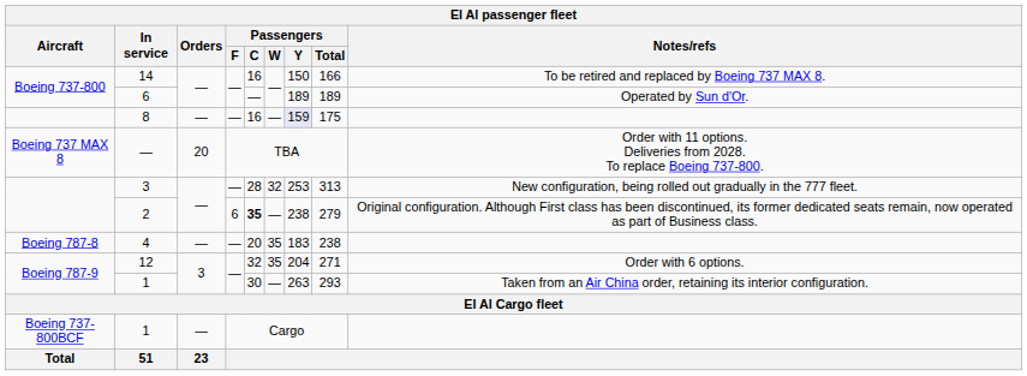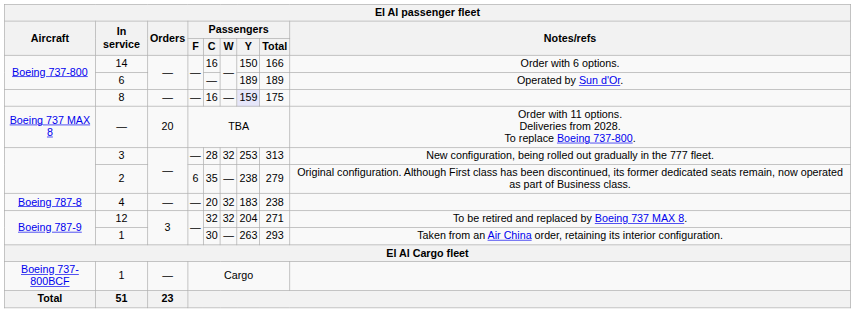 <table class="wikitable" style="margin:0.5em auto;text-align:center">
 <tr>
 <th colspan="9">El Al passenger fleet</th>
 </tr>
 <tr>
 <th rowspan="2">Aircraft</th>
 <th rowspan="2">In service</th>
 <th rowspan="2">Orders</th>
 <th colspan="5">Passengers</th>
 <th rowspan="2">Notes/refs</th>
 </tr>
 <tr>
 <th><abbr>F</abbr></th>
 <th><abbr>C</abbr></th>
 <th><abbr>W</abbr></th>
 <th><abbr>Y</abbr></th>
 <th>Total</th>
 </tr>
 <tr>
 <td rowspan="2"><a href='#'>Boeing 737-800</a></td>
 <td>14</td>
 <td rowspan="2">—</td>
 <td rowspan="2">—</td>
 <td>16</td>
 <td rowspan="2">—</td>
 <td>150</td>
 <td>166</td>
-<td>To be retired and replaced by <a href='#'>Boeing 737 MAX 8</a>.</td>
+<td>Order with 6 options.</td>
 </tr>
 <tr>
 <td>6</td>
 <td>—</td>
 <td>189</td>
 <td>189</td>
 <td>Operated by <a href='#'>Sun d'Or</a>.</td>
 </tr>
 <tr>
 <td></td>
 <td>8</td>
 <td>—</td>
 <td>—</td>
 <td>16</td>
 <td>—</td>
 <td style="background: lavender;">159</td>
 <td>175</td>
 <td></td>
 </tr>
 <tr>
 <td><a href='#'>Boeing 737 MAX 8</a></td>
 <td>—</td>
 <td>20</td>
 <td colspan="5"><abbr>TBA</abbr></td>
 <td>Order with 11 options.<br>Deliveries from 2028.<br>To replace <a href='#'>Boeing 737-800</a>.</td>
 </tr>
 <tr>
 <td rowspan="2"></td>
 <td>3</td>
 <td rowspan="2">—</td>
 <td>—</td>
 <td>28</td>
 <td>32</td>
 <td>253</td>
 <td>313</td>
 <td>New configuration, being rolled out gradually in the 777 fleet.</td>
 </tr>
 <tr>
 <td>2</td>
 <td>6</td>
-<td><strong>35</strong></td>
+<td>35</td>
 <td>—</td>
 <td>238</td>
 <td>279</td>
 <td>Original configuration. Although First class has been discontinued, its former dedicated seats remain, now operated as part of Business class.</td>
 </tr>
 <tr>
 <td><a href='#'>Boeing 787-8</a></td>
 <td>4</td>
 <td>—</td>
 <td>—</td>
 <td>20</td>
-<td>35</td>
+<td>32</td>
 <td>183</td>
 <td>238</td>
 <td></td>
 </tr>
 <tr>
 <td rowspan="2"><a href='#'>Boeing 787-9</a></td>
 <td rowspan="1">12</td>
 <td rowspan="2">3</td>
 <td rowspan="2">—</td>
 <td>32</td>
-<td>35</td>
+<td>32</td>
 <td>204</td>
 <td>271</td>
-<td>Order with 6 options.</td>
+<td>To be retired and replaced by <a href='#'>Boeing 737 MAX 8</a>.</td>
 </tr>
 <tr>
 <td>1</td>
 <td>30</td>
 <td>—</td>
 <td>263</td>
 <td>293</td>
 <td>Taken from an <a href='#'>Air China</a> order, retaining its interior configuration.</td>
 </tr>
 <tr>
 <th colspan="9">El Al Cargo fleet</th>
 </tr>
 <tr>
 <td><a href='#'>Boeing 737-800BCF</a></td>
 <td>1</td>
 <td>—</td>
 <td colspan="5"><abbr>Cargo</abbr></td>
 <td></td>
 </tr>
 <tr>
 <th>Total</th>
 <th>51</th>
 <th>23</th>
 <th colspan="6"></th>
 </tr>
 </table>
